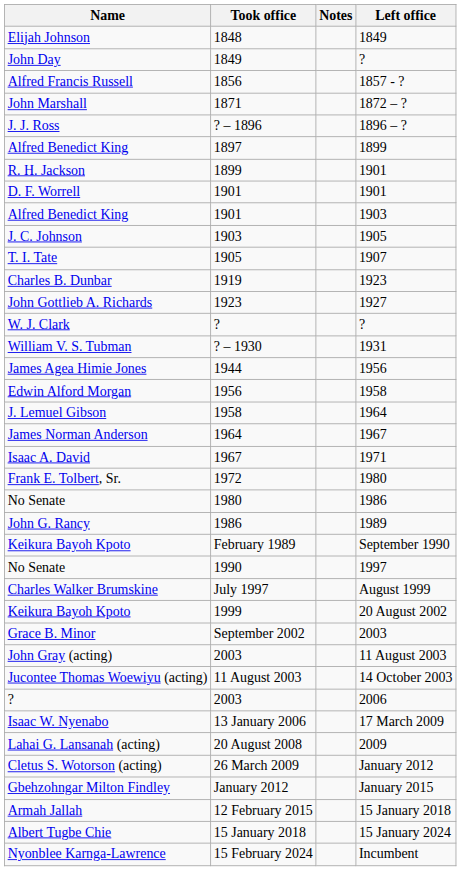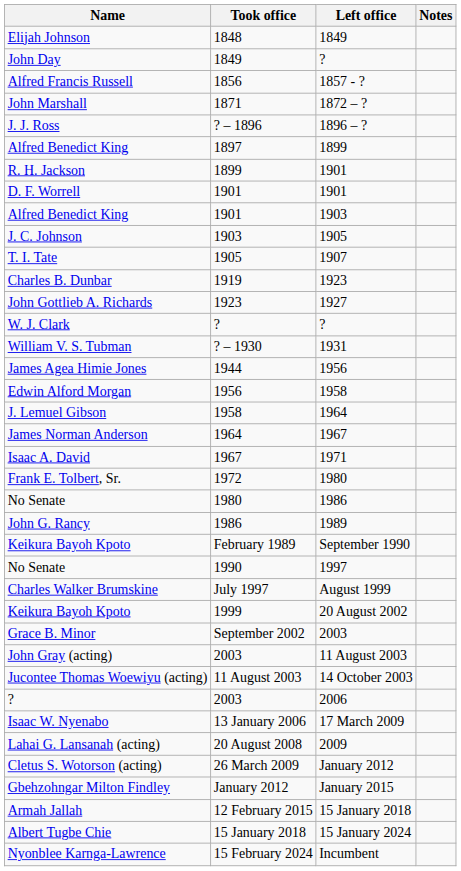 <table class="wikitable">
 <tr>
 <th>Name</th>
 <th>Took office</th>
+<th>Left office</th>
 <th>Notes</th>
-<th>Left office</th>
 </tr>
 <tr>
 <td><a href='#'>Elijah Johnson</a></td>
 <td>1848</td>
+<td>1849</td>
 <td></td>
-<td>1849</td>
 </tr>
 <tr>
 <td><a href='#'>John Day</a></td>
 <td>1849</td>
+<td>?</td>
 <td></td>
-<td>?</td>
 </tr>
 <tr>
 <td><a href='#'>Alfred Francis Russell</a></td>
 <td>1856</td>
+<td>1857 - ?</td>
 <td></td>
-<td>1857 - ?</td>
 </tr>
 <tr>
 <td><a href='#'>John Marshall</a></td>
 <td>1871</td>
+<td>1872 – ?</td>
 <td></td>
-<td>1872 – ?</td>
 </tr>
 <tr>
 <td><a href='#'>J. J. Ross</a></td>
 <td>? – 1896</td>
+<td>1896 – ?</td>
 <td></td>
-<td>1896 – ?</td>
 </tr>
 <tr>
 <td><a href='#'>Alfred Benedict King</a></td>
 <td>1897</td>
+<td>1899</td>
 <td></td>
-<td>1899</td>
 </tr>
 <tr>
 <td><a href='#'>R. H. Jackson</a></td>
 <td>1899</td>
+<td>1901</td>
 <td></td>
-<td>1901</td>
 </tr>
 <tr>
 <td><a href='#'>D. F. Worrell</a></td>
 <td>1901</td>
+<td>1901</td>
 <td></td>
-<td>1901</td>
 </tr>
 <tr>
 <td><a href='#'>Alfred Benedict King</a></td>
 <td>1901</td>
+<td>1903</td>
 <td></td>
-<td>1903</td>
 </tr>
 <tr>
 <td><a href='#'>J. C. Johnson</a></td>
 <td>1903</td>
+<td>1905</td>
 <td></td>
-<td>1905</td>
 </tr>
 <tr>
 <td><a href='#'>T. I. Tate</a></td>
 <td>1905</td>
+<td>1907</td>
 <td></td>
-<td>1907</td>
 </tr>
 <tr>
 <td><a href='#'>Charles B. Dunbar</a></td>
 <td>1919</td>
+<td>1923</td>
 <td></td>
-<td>1923</td>
 </tr>
 <tr>
 <td><a href='#'>John Gottlieb A. Richards</a></td>
 <td>1923</td>
+<td>1927</td>
 <td></td>
-<td>1927</td>
 </tr>
 <tr>
 <td><a href='#'>W. J. Clark</a></td>
 <td>?</td>
+<td>?</td>
 <td></td>
-<td>?</td>
 </tr>
 <tr>
 <td><a href='#'>William V. S. Tubman</a></td>
 <td>? – 1930</td>
+<td>1931</td>
 <td></td>
-<td>1931</td>
 </tr>
 <tr>
 <td><a href='#'>James Agea Himie Jones</a></td>
 <td>1944</td>
+<td>1956</td>
 <td></td>
-<td>1956</td>
 </tr>
 <tr>
 <td><a href='#'>Edwin Alford Morgan</a></td>
 <td>1956</td>
+<td>1958</td>
 <td></td>
-<td>1958</td>
 </tr>
 <tr>
 <td><a href='#'>J. Lemuel Gibson</a></td>
 <td>1958</td>
+<td>1964</td>
 <td></td>
-<td>1964</td>
 </tr>
 <tr>
 <td><a href='#'>James Norman Anderson</a></td>
 <td>1964</td>
+<td>1967</td>
 <td></td>
-<td>1967</td>
 </tr>
 <tr>
 <td><a href='#'>Isaac A. David</a></td>
 <td>1967</td>
+<td>1971</td>
 <td></td>
-<td>1971</td>
 </tr>
 <tr>
 <td><a href='#'>Frank E. Tolbert</a>, Sr.</td>
 <td>1972</td>
+<td>1980</td>
 <td></td>
-<td>1980</td>
 </tr>
 <tr>
 <td>No Senate</td>
 <td>1980</td>
+<td>1986</td>
 <td></td>
-<td>1986</td>
 </tr>
 <tr>
 <td><a href='#'>John G. Rancy</a></td>
 <td>1986</td>
+<td>1989</td>
 <td></td>
-<td>1989</td>
 </tr>
 <tr>
 <td><a href='#'>Keikura Bayoh Kpoto</a></td>
 <td>February 1989</td>
+<td>September 1990</td>
 <td></td>
-<td>September 1990</td>
 </tr>
 <tr>
 <td>No Senate</td>
 <td>1990</td>
+<td>1997</td>
 <td></td>
-<td>1997</td>
 </tr>
 <tr>
 <td><a href='#'>Charles Walker Brumskine</a></td>
 <td>July 1997</td>
+<td>August 1999</td>
 <td></td>
-<td>August 1999</td>
 </tr>
 <tr>
 <td><a href='#'>Keikura Bayoh Kpoto</a></td>
 <td>1999</td>
+<td>20 August 2002</td>
 <td></td>
-<td>20 August 2002</td>
 </tr>
 <tr>
 <td><a href='#'>Grace B. Minor</a></td>
 <td>September 2002</td>
+<td>2003</td>
 <td></td>
-<td>2003</td>
 </tr>
 <tr>
 <td><a href='#'>John Gray</a> (acting)</td>
 <td>2003</td>
+<td>11 August 2003</td>
 <td></td>
-<td>11 August 2003</td>
 </tr>
 <tr>
 <td><a href='#'>Jucontee Thomas Woewiyu</a> (acting)</td>
 <td>11 August 2003</td>
+<td>14 October 2003</td>
 <td></td>
-<td>14 October 2003</td>
 </tr>
 <tr>
 <td>?</td>
 <td>2003</td>
+<td>2006</td>
 <td></td>
-<td>2006</td>
 </tr>
 <tr>
 <td><a href='#'>Isaac W. Nyenabo</a></td>
 <td>13 January 2006</td>
+<td>17 March 2009</td>
 <td></td>
-<td>17 March 2009</td>
 </tr>
 <tr>
 <td><a href='#'>Lahai G. Lansanah</a> (acting)</td>
 <td>20 August 2008</td>
+<td>2009</td>
 <td></td>
-<td>2009</td>
 </tr>
 <tr>
 <td><a href='#'>Cletus S. Wotorson</a> (acting)</td>
 <td>26 March 2009</td>
+<td>January 2012</td>
 <td></td>
-<td>January 2012</td>
 </tr>
 <tr>
 <td><a href='#'>Gbehzohngar Milton Findley</a></td>
 <td>January 2012</td>
+<td>January 2015</td>
 <td></td>
-<td>January 2015</td>
 </tr>
 <tr>
 <td><a href='#'>Armah Jallah</a></td>
 <td>12 February 2015</td>
+<td>15 January 2018</td>
 <td></td>
-<td>15 January 2018</td>
 </tr>
 <tr>
 <td><a href='#'>Albert Tugbe Chie</a></td>
 <td>15 January 2018</td>
+<td>15 January 2024</td>
 <td></td>
-<td>15 January 2024</td>
 </tr>
 <tr>
 <td><a href='#'>Nyonblee Karnga-Lawrence</a></td>
 <td>15 February 2024</td>
+<td>Incumbent</td>
 <td></td>
-<td>Incumbent</td>
 </tr>
 </table>
